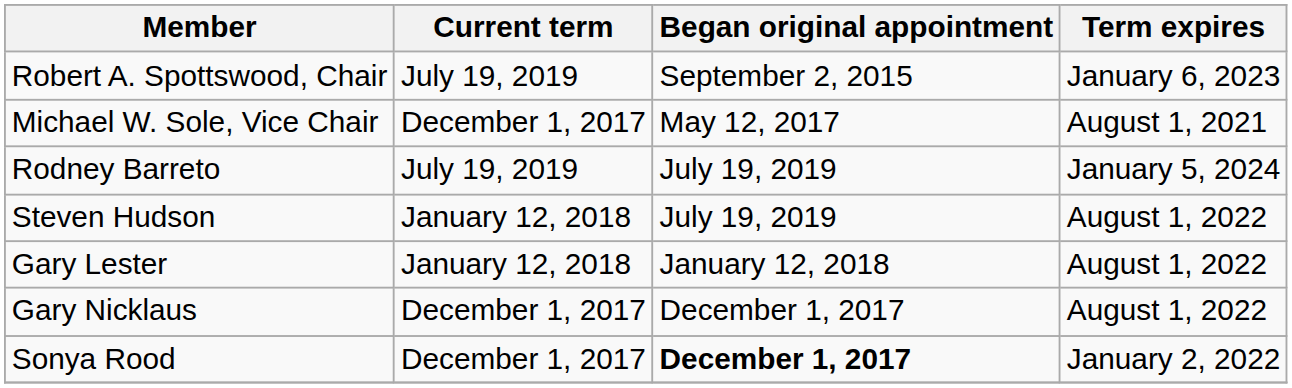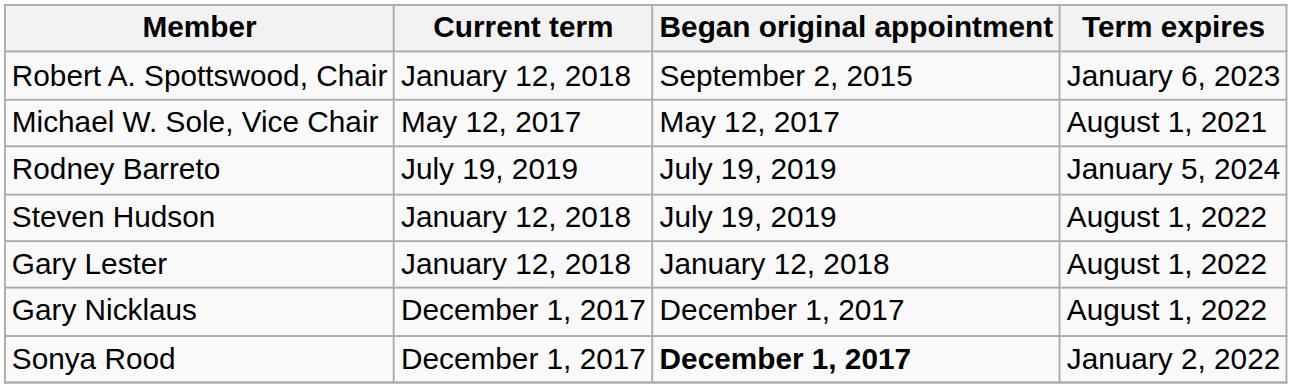 <table class="wikitable">
 <tr>
 <th>Member</th>
 <th>Current term</th>
 <th>Began original appointment</th>
 <th>Term expires</th>
 </tr>
 <tr>
 <td>Robert A. Spottswood, Chair</td>
-<td>July 19, 2019</td>
+<td>January 12, 2018</td>
 <td>September 2, 2015</td>
 <td>January 6, 2023</td>
 </tr>
 <tr>
 <td>Michael W. Sole, Vice Chair</td>
-<td>December 1, 2017</td>
+<td>May 12, 2017</td>
 <td>May 12, 2017</td>
 <td>August 1, 2021</td>
 </tr>
 <tr>
 <td>Rodney Barreto</td>
 <td>July 19, 2019</td>
 <td>July 19, 2019</td>
 <td>January 5, 2024</td>
 </tr>
 <tr>
 <td>Steven Hudson</td>
 <td>January 12, 2018</td>
 <td>July 19, 2019</td>
 <td>August 1, 2022</td>
 </tr>
 <tr>
 <td>Gary Lester</td>
 <td>January 12, 2018</td>
 <td>January 12, 2018</td>
 <td>August 1, 2022</td>
 </tr>
 <tr>
 <td>Gary Nicklaus</td>
 <td>December 1, 2017</td>
 <td>December 1, 2017</td>
 <td>August 1, 2022</td>
 </tr>
 <tr>
 <td>Sonya Rood</td>
 <td>December 1, 2017</td>
 <td><strong>December 1, 2017</strong></td>
 <td>January 2, 2022</td>
 </tr>
 <tr>
 </tr>
 </table>
